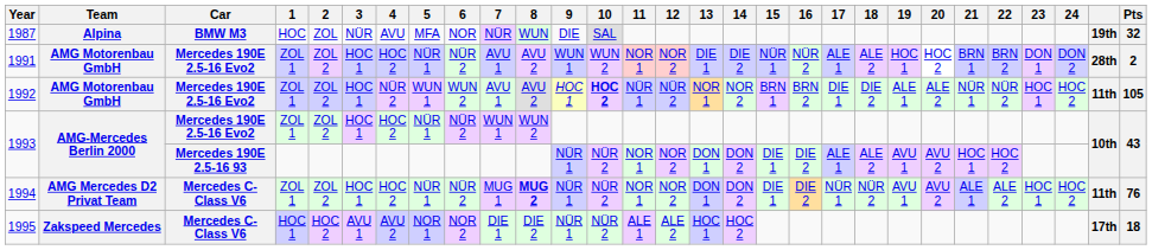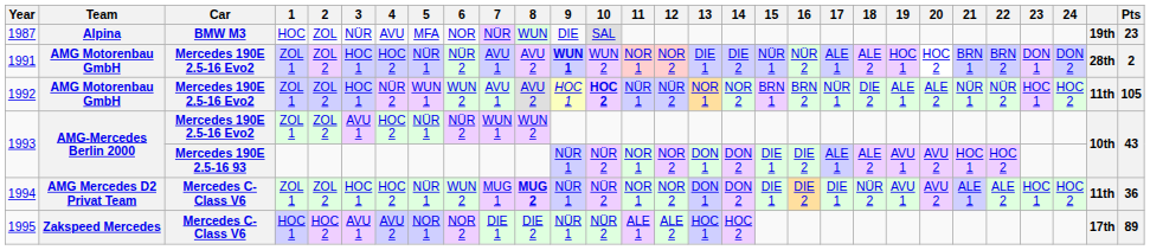 <table class="wikitable" border="1" style="text-align:center; font-size:85%;">
 <tr>
 <th>Year</th>
 <th>Team</th>
 <th>Car</th>
 <th>1</th>
 <th>2</th>
 <th>3</th>
 <th>4</th>
 <th>5</th>
 <th>6</th>
 <th>7</th>
 <th>8</th>
 <th>9</th>
 <th>10</th>
 <th>11</th>
 <th>12</th>
 <th>13</th>
 <th>14</th>
 <th>15</th>
 <th>16</th>
 <th>17</th>
 <th>18</th>
 <th>19</th>
 <th>20</th>
 <th>21</th>
 <th>22</th>
 <th>23</th>
 <th>24</th>
 <th></th>
 <th>Pts</th>
 </tr>
 <tr>
 <td><a href='#'>1987</a></td>
 <th><a href='#'>Alpina</a></th>
 <th><a href='#'>BMW M3</a></th>
 <td><a href='#'>HOC</a></td>
 <td><a href='#'>ZOL</a></td>
 <td><a href='#'>NÜR</a></td>
 <td><a href='#'>AVU</a></td>
 <td><a href='#'>MFA</a></td>
 <td><a href='#'>NOR</a></td>
 <td style="background:#EFCFFF;"><a href='#'>NÜR</a><br></td>
 <td style="background:#DFFFDF;"><a href='#'>WUN</a><br></td>
 <td><a href='#'>DIE</a></td>
 <td style="background:#DFDFDF;"><a href='#'>SAL</a><br></td>
 <td></td>
 <td></td>
 <td></td>
 <td></td>
 <td></td>
 <td></td>
 <td></td>
 <td></td>
 <td></td>
 <td></td>
 <td></td>
 <td></td>
 <td></td>
 <td></td>
 <th>19th</th>
-<th>32</th>
+<th>23</th>
 </tr>
 <tr>
 <td><a href='#'>1991</a></td>
 <th><a href='#'>AMG Motorenbau GmbH</a></th>
 <th><a href='#'>Mercedes 190E 2.5-16 Evo2</a></th>
 <td style="background:#CFCFFF;"><a href='#'>ZOL<br>1</a><br></td>
 <td style="background:#EFCFFF;"><a href='#'>ZOL<br>2</a><br></td>
 <td style="background:#CFCFFF;"><a href='#'>HOC<br>1</a><br></td>
 <td style="background:#CFCFFF;"><a href='#'>HOC<br>2</a><br></td>
 <td style="background:#CFCFFF;"><a href='#'>NÜR<br>1</a><br></td>
 <td style="background:#DFFFDF;"><a href='#'>NÜR<br>2</a><br></td>
 <td style="background:#CFCFFF;"><a href='#'>AVU<br>1</a><br></td>
 <td style="background:#EFCFFF;"><a href='#'>AVU<br>2</a><br></td>
-<td style="background:#CFCFFF;"><a href='#'>WUN<br>1</a><br></td>
+<td style="background:#CFCFFF;"><strong><a href='#'>WUN<br>1</a><br></strong></td>
 <td style="background:#EFCFFF;"><a href='#'>WUN<br>2</a><br></td>
 <td style="background:#FFCFCF;"><a href='#'>NOR<br>1</a><br></td>
 <td style="background:#FFCFCF;"><a href='#'>NOR<br>2</a><br></td>
 <td style="background:#CFCFFF;"><a href='#'>DIE<br>1</a><br></td>
 <td style="background:#CFCFFF;"><a href='#'>DIE<br>2</a><br></td>
 <td style="background:#CFCFFF;"><a href='#'>NÜR<br>1</a><br></td>
 <td style="background:#DFFFDF;"><a href='#'>NÜR<br>2</a><br></td>
 <td style="background:#CFCFFF;"><a href='#'>ALE<br>1</a><br></td>
 <td style="background:#EFCFFF;"><a href='#'>ALE<br>2</a><br></td>
 <td style="background:#EFCFFF;"><a href='#'>HOC<br>1</a><br></td>
 <td style="background:#FFFFFF;"><a href='#'>HOC<br>2</a><br></td>
 <td style="background:#CFCFFF;"><a href='#'>BRN<br>1</a><br></td>
 <td style="background:#CFCFFF;"><a href='#'>BRN<br>2</a><br></td>
 <td style="background:#EFCFFF;"><a href='#'>DON<br>1</a><br></td>
 <td style="background:#CFCFFF;"><a href='#'>DON<br>2</a><br></td>
 <th>28th</th>
 <th>2</th>
 </tr>
 <tr>
 <td><a href='#'>1992</a></td>
 <th><a href='#'>AMG Motorenbau GmbH</a></th>
 <th><a href='#'>Mercedes 190E 2.5-16 Evo2</a></th>
 <td style="background:#CFCFFF;"><a href='#'>ZOL<br>1</a><br></td>
 <td style="background:#CFCFFF;"><a href='#'>ZOL<br>2</a><br></td>
 <td style="background:#CFCFFF;"><a href='#'>HOC<br>1</a><br></td>
 <td style="background:#EFCFFF;"><a href='#'>NÜR<br>2</a><br></td>
 <td style="background:#EFCFFF;"><a href='#'>WUN<br>1</a><br></td>
 <td style="background:#DFFFDF;"><a href='#'>WUN<br>2</a><br></td>
 <td style="background:#DFFFDF;"><a href='#'>AVU<br>1</a><br></td>
 <td style="background:#DFDFDF;"><a href='#'>AVU<br>2</a><br></td>
 <td style="background:#FBFFBF;"><em><a href='#'>HOC<br>1</a></em><br></td>
 <td style="background:#EFCFFF;"><strong><a href='#'>HOC<br>2</a></strong><br></td>
 <td style="background:#CFCFFF;"><a href='#'>NÜR<br>1</a><br></td>
 <td style="background:#CFCFFF;"><a href='#'>NÜR<br>2</a><br></td>
 <td style="background:#FFDF9F;"><a href='#'>NOR<br>1</a><br></td>
 <td style="background:#DFFFDF;"><a href='#'>NOR<br>2</a><br></td>
 <td style="background:#EFCFFF;"><a href='#'>BRN<br>1</a><br></td>
 <td style="background:#DFFFDF;"><a href='#'>BRN<br>2</a><br></td>
-<td style="background:#DFFFDF;"><a href='#'>DIE<br>1</a><br></td>
+<td style="background:#DFFFDF;"><a href='#'>NÜR<br>1</a><br></td>
 <td style="background:#DFFFDF;"><a href='#'>DIE<br>2</a><br></td>
 <td style="background:#DFFFDF;"><a href='#'>ALE<br>1</a><br></td>
 <td style="background:#DFFFDF;"><a href='#'>ALE<br>2</a><br></td>
 <td style="background:#DFFFDF;"><a href='#'>NÜR<br>1</a><br></td>
 <td style="background:#DFFFDF;"><a href='#'>NÜR<br>2</a><br></td>
 <td style="background:#EFCFFF;"><a href='#'>HOC<br>1</a><br></td>
 <td style="background:#DFFFDF;"><a href='#'>HOC<br>2</a><br></td>
 <th>11th</th>
 <th>105</th>
 </tr>
 <tr>
 <td rowspan=2><a href='#'>1993</a></td>
 <th rowspan=2><a href='#'>AMG-Mercedes Berlin 2000</a></th>
 <th><a href='#'>Mercedes 190E 2.5-16 Evo2</a></th>
 <td style="background:#DFFFDF;"><a href='#'>ZOL<br>1</a><br></td>
 <td style="background:#DFFFDF;"><a href='#'>ZOL<br>2</a><br></td>
-<td style="background:#EFCFFF;"><a href='#'>HOC<br>1</a><br></td>
+<td style="background:#EFCFFF;"><a href='#'>AVU<br>1</a><br></td>
 <td style="background:#DFFFDF;"><a href='#'>HOC<br>2</a><br></td>
 <td style="background:#DFFFDF;"><a href='#'>NÜR<br>1</a><br></td>
 <td style="background:#EFCFFF;"><a href='#'>NÜR<br>2</a><br></td>
 <td style="background:#EFCFFF;"><a href='#'>WUN<br>1</a><br></td>
 <td style="background:#EFCFFF;"><a href='#'>WUN<br>2</a><br></td>
 <td></td>
 <td></td>
 <td></td>
 <td></td>
 <td></td>
 <td></td>
 <td></td>
 <td></td>
 <td></td>
 <td></td>
 <td></td>
 <td></td>
 <td></td>
 <td></td>
 <td></td>
 <td></td>
 <th rowspan=2>10th</th>
 <th rowspan=2>43</th>
 </tr>
 <tr>
 <th><a href='#'>Mercedes 190E 2.5-16 93</a></th>
 <td></td>
 <td></td>
 <td></td>
 <td></td>
 <td></td>
 <td></td>
 <td></td>
 <td></td>
 <td style="background:#CFCFFF;"><a href='#'>NÜR<br>1</a><br></td>
 <td style="background:#EFCFFF;"><a href='#'>NÜR<br>2</a><br></td>
 <td style="background:#DFFFDF;"><a href='#'>NOR<br>1</a><br></td>
 <td style="background:#EFCFFF;"><a href='#'>NOR<br>2</a><br></td>
 <td style="background:#DFFFDF;"><a href='#'>DON<br>1</a><br></td>
 <td style="background:#EFCFFF;"><a href='#'>DON<br>2</a><br></td>
 <td style="background:#DFFFDF;"><a href='#'>DIE<br>1</a><br></td>
 <td style="background:#DFFFDF;"><a href='#'>DIE<br>2</a><br></td>
 <td style="background:#CFCFFF;"><a href='#'>ALE<br>1</a><br></td>
 <td style="background:#EFCFFF;"><a href='#'>ALE<br>2</a><br></td>
 <td style="background:#EFCFFF;"><a href='#'>AVU<br>1</a><br></td>
 <td style="background:#EFCFFF;"><a href='#'>AVU<br>2</a><br></td>
 <td style="background:#EFCFFF;"><a href='#'>HOC<br>1</a><br></td>
 <td style="background:#EFCFFF;"><a href='#'>HOC<br>2</a><br></td>
 <td></td>
 <td></td>
 </tr>
 <tr>
 <td><a href='#'>1994</a></td>
 <th><a href='#'>AMG Mercedes D2 Privat Team</a></th>
 <th><a href='#'>Mercedes C-Class V6</a></th>
 <td style="background:#DFFFDF;"><a href='#'>ZOL<br>1</a><br></td>
 <td style="background:#DFFFDF;"><a href='#'>ZOL<br>2</a><br></td>
 <td style="background:#DFFFDF;"><a href='#'>HOC<br>1</a><br></td>
 <td style="background:#DFFFDF;"><a href='#'>HOC<br>2</a><br></td>
 <td style="background:#DFFFDF;"><a href='#'>NÜR<br>1</a><br></td>
-<td style="background:#DFFFDF;"><a href='#'>NÜR<br>2</a><br></td>
+<td style="background:#DFFFDF;"><a href='#'>WUN<br>2</a><br></td>
 <td style="background:#EFCFFF;"><a href='#'>MUG<br>1</a><br></td>
 <td style="background:#EFCFFF;"><strong><a href='#'>MUG<br>2</a><br></strong></td>
 <td style="background:#CFCFFF;"><a href='#'>NÜR<br>1</a><br></td>
 <td style="background:#EFCFFF;"><a href='#'>NÜR<br>2</a><br></td>
 <td style="background:#DFFFDF;"><a href='#'>NOR<br>1</a><br></td>
 <td style="background:#DFFFDF;"><a href='#'>NOR<br>2</a><br></td>
 <td style="background:#CFCFFF;"><a href='#'>DON<br>1</a><br></td>
 <td style="background:#EFCFFF;"><a href='#'>DON<br>2</a><br></td>
 <td style="background:#DFFFDF;"><a href='#'>DIE<br>1</a><br></td>
 <td style="background:#FFDF9F;"><a href='#'>DIE<br>2</a><br></td>
-<td style="background:#DFFFDF;"><a href='#'>NÜR<br>1</a><br></td>
+<td style="background:#DFFFDF;"><a href='#'>DIE<br>1</a><br></td>
 <td style="background:#DFFFDF;"><a href='#'>NÜR<br>2</a><br></td>
 <td style="background:#DFFFDF;"><a href='#'>AVU<br>1</a><br></td>
 <td style="background:#EFCFFF;"><a href='#'>AVU<br>2</a><br></td>
 <td style="background:#CFCFFF;"><a href='#'>ALE<br>1</a><br></td>
 <td style="background:#DFFFDF;"><a href='#'>ALE<br>2</a><br></td>
 <td style="background:#DFFFDF;"><a href='#'>HOC<br>1</a><br></td>
 <td style="background:#DFFFDF;"><a href='#'>HOC<br>2</a><br></td>
 <th>11th</th>
-<th>76</th>
+<th>36</th>
 </tr>
 <tr>
 <td><a href='#'>1995</a></td>
 <th><a href='#'>Zakspeed Mercedes</a></th>
 <th><a href='#'>Mercedes C-Class V6</a></th>
 <td style="background:#CFCFFF;"><a href='#'>HOC<br>1</a><br></td>
 <td style="background:#EFCFFF;"><a href='#'>HOC<br>2</a><br></td>
 <td style="background:#EFCFFF;"><a href='#'>AVU<br>1</a><br></td>
 <td style="background:#CFCFFF;"><a href='#'>AVU<br>2</a><br></td>
 <td style="background:#CFCFFF;"><a href='#'>NOR<br>1</a><br></td>
 <td style="background:#EFCFFF;"><a href='#'>NOR<br>2</a><br></td>
 <td style="background:#DFFFDF;"><a href='#'>DIE<br>1</a><br></td>
 <td style="background:#DFFFDF;"><a href='#'>DIE<br>2</a><br></td>
 <td style="background:#DFFFDF;"><a href='#'>NÜR<br>1</a><br></td>
 <td style="background:#DFFFDF;"><a href='#'>NÜR<br>2</a><br></td>
 <td style="background:#EFCFFF;"><a href='#'>ALE<br>1</a><br></td>
 <td style="background:#DFFFDF;"><a href='#'>ALE<br>2</a><br></td>
 <td style="background:#CFCFFF;"><a href='#'>HOC<br>1</a><br></td>
 <td style="background:#EFCFFF;"><a href='#'>HOC<br>2</a><br></td>
 <td></td>
 <td></td>
 <td></td>
 <td></td>
 <td></td>
 <td></td>
 <td></td>
 <td></td>
 <td></td>
 <td></td>
 <th>17th</th>
-<th>18</th>
+<th>89</th>
 </tr>
 </table>
